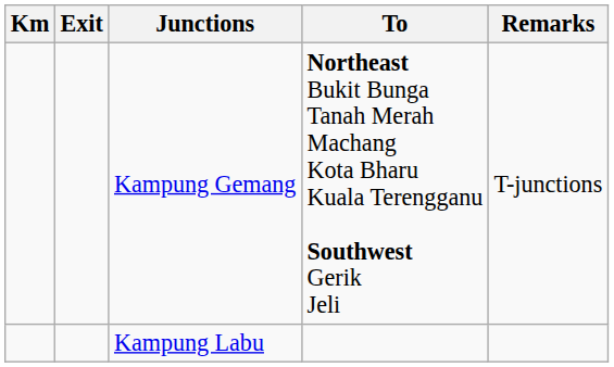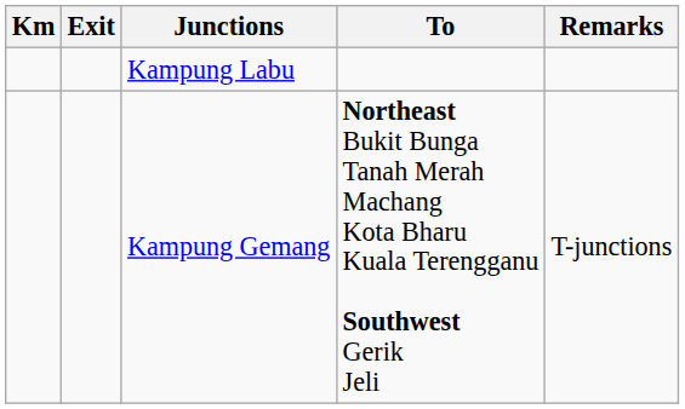 <table class="wikitable">
 <tr>
 <th>Km</th>
 <th>Exit</th>
 <th>Junctions</th>
 <th>To</th>
 <th>Remarks</th>
 </tr>
 <tr>
 <td></td>
 <td></td>
+<td><a href='#'>Kampung Labu</a></td>
+<td></td>
+<td></td>
+</tr>
+<tr>
+<td></td>
+<td></td>
 <td><a href='#'>Kampung Gemang</a></td>
 <td><strong>Northeast</strong><br>  Bukit Bunga<br>  Tanah Merah<br>  Machang<br> Kota Bharu<br>  Kuala Terengganu<br><br><strong>Southwest</strong><br>  Gerik<br>  Jeli</td>
 <td>T-junctions</td>
 </tr>
-<tr>
-<td></td>
-<td></td>
-<td><a href='#'>Kampung Labu</a></td>
-<td></td>
-<td></td>
-</tr>
 </table>
